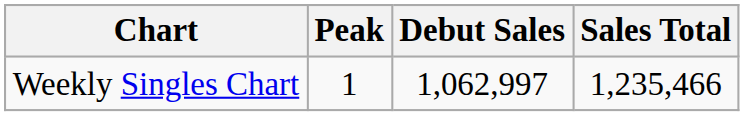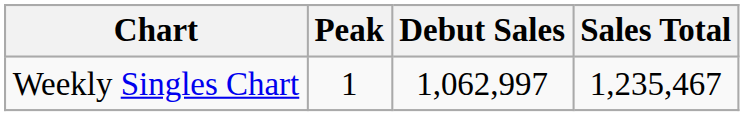 <table class="wikitable">
 <tr>
 <th style="text-align:center;">Chart</th>
 <th style="text-align:center;">Peak</th>
 <th style="text-align:center;">Debut Sales</th>
 <th style="text-align:center;">Sales Total</th>
 </tr>
 <tr>
 <td align="left">Weekly <a href='#'>Singles Chart</a></td>
 <td style="text-align:center;">1</td>
 <td style="text-align:center;">1,062,997</td>
-<td style="text-align:center;">1,235,466</td>
+<td style="text-align:center;">1,235,467</td>
 </tr>
 </table>
